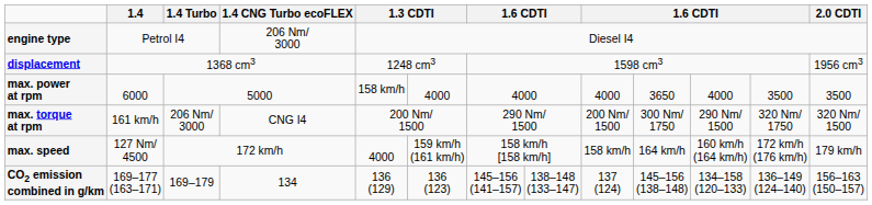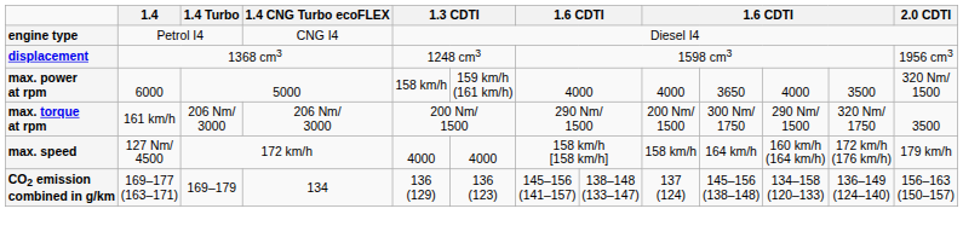 <table class="wikitable" style="font-size: 90%; text-align:center">
 <tr class="hintergrundfarbe5">
 <td><strong> </strong></td>
 <th>1.4</th>
 <th>1.4 Turbo</th>
 <th>1.4 CNG Turbo ecoFLEX</th>
 <th colspan="2">1.3 CDTI</th>
 <th colspan="2">1.6 CDTI</th>
 <th colspan="4">1.6 CDTI</th>
 <th>2.0 CDTI</th>
 </tr>
 <tr>
 <th style="background:#F5F5F5; text-align:left;">engine type</th>
 <td colspan="2">Petrol I4</td>
-<td>206 Nm/<br>3000</td>
+<td>CNG I4</td>
 <td colspan="9">Diesel I4</td>
 </tr>
 <tr>
 <th style="background:#F5F5F5; text-align:left;"><a href='#'>displacement</a></th>
 <td colspan="3">1368 cm<sup>3</sup></td>
 <td colspan="2">1248 cm<sup>3</sup></td>
 <td colspan="6">1598 cm<sup>3</sup></td>
 <td>1956 cm<sup>3</sup></td>
 </tr>
 <tr>
 <th style="background:#F5F5F5; text-align:left;">max. power<br>at rpm</th>
 <td><br>6000</td>
 <td colspan="2"><br>5000</td>
 <td>158 km/h</td>
-<td><br>4000</td>
+<td>159 km/h<br>(161 km/h)</td>
 <td colspan="2"><br>4000</td>
 <td><br>4000</td>
 <td><br>3650</td>
 <td><br>4000</td>
 <td><br>3500</td>
-<td><br>3500</td>
+<td>320 Nm/<br>1500</td>
 </tr>
 <tr>
 <th style="background:#F5F5F5; text-align:left;">max. <a href='#'>torque</a><br>at rpm</th>
 <td>161 km/h</td>
 <td>206 Nm/<br>3000</td>
-<td>CNG I4</td>
+<td>206 Nm/<br>3000</td>
 <td colspan="2">200 Nm/<br>1500</td>
 <td colspan="2">290 Nm/<br>1500</td>
 <td>200 Nm/<br>1500</td>
 <td>300 Nm/<br>1750</td>
 <td>290 Nm/<br>1500</td>
 <td>320 Nm/<br>1750</td>
-<td>320 Nm/<br>1500</td>
+<td><br>3500</td>
 </tr>
 <tr>
 <th style="background:#F5F5F5; text-align:left;">max. speed</th>
 <td>127 Nm/<br>4500</td>
 <td colspan="2">172 km/h</td>
 <td><br>4000</td>
-<td>159 km/h<br>(161 km/h)</td>
+<td><br>4000</td>
 <td colspan="2">158 km/h<br>[158 km/h]</td>
 <td>158 km/h</td>
 <td>164 km/h</td>
 <td>160 km/h<br>(164 km/h)</td>
 <td>172 km/h<br>(176 km/h)</td>
 <td>179 km/h</td>
 </tr>
 <tr>
 <th style="background:#F5F5F5; text-align:left;">CO<sub>2</sub> emission<br>combined in g/km</th>
 <td>169–177<br>(163–171)</td>
 <td>169–179</td>
 <td>134</td>
 <td>136<br>(129)</td>
 <td>136<br>(123)</td>
 <td>145–156<br>(141–157)</td>
 <td>138–148<br>(133–147)</td>
 <td>137<br>(124)</td>
 <td>145–156<br>(138–148)</td>
 <td>134–158<br>(120–133)</td>
 <td>136–149<br>(124–140)</td>
 <td>156–163<br>(150–157)</td>
 </tr>
 </table>
